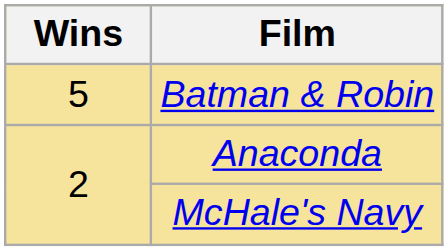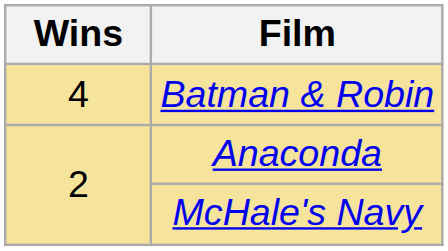 <table class="wikitable sortable" rowspan=2 border="2" cellpadding="4" style="text-align: center; background: #f6e39c">
 <tr>
 <th scope="col" width="55">Wins</th>
 <th scope="col" align="center">Film</th>
 </tr>
 <tr>
-<td>5</td>
+<td>4</td>
 <td><em><a href='#'>Batman & Robin</a></em></td>
 </tr>
 <tr>
 <td rowspan="2" style="text-align:center">2</td>
 <td><em><a href='#'>Anaconda</a></em></td>
 </tr>
 <tr>
 <td><em><a href='#'>McHale's Navy</a></em></td>
 </tr>
 </table>
